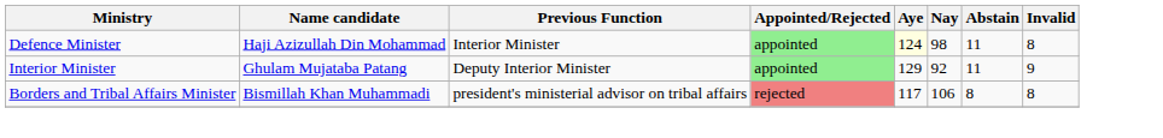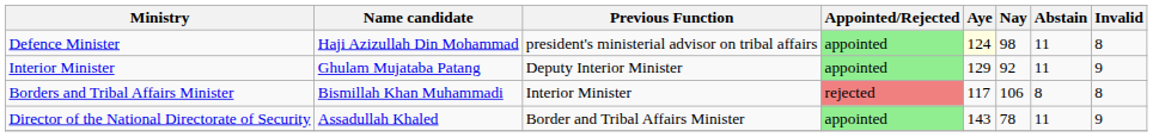 <table class="wikitable sortable">
 <tr>
 <th>Ministry</th>
 <th>Name candidate</th>
 <th>Previous Function</th>
 <th>Appointed/Rejected </th>
 <th>Aye</th>
 <th>Nay</th>
 <th>Abstain</th>
 <th>Invalid</th>
 </tr>
 <tr>
 <td><a href='#'>Defence Minister</a></td>
 <td><a href='#'>Haji Azizullah Din Mohammad</a></td>
-<td>Interior Minister</td>
+<td>president's ministerial advisor on tribal affairs</td>
 <td bgcolor=#90EE90>appointed</td>
 <td style="background: lightyellow;">124</td>
 <td>98</td>
 <td>11</td>
 <td>8</td>
 </tr>
 <tr>
 <td><a href='#'>Interior Minister</a></td>
 <td><a href='#'>Ghulam Mujataba Patang</a></td>
 <td>Deputy Interior Minister</td>
 <td bgcolor=#90EE90>appointed</td>
 <td>129</td>
 <td>92</td>
 <td>11</td>
 <td>9</td>
 </tr>
 <tr>
 <td><a href='#'>Borders and Tribal Affairs Minister</a></td>
 <td><a href='#'>Bismillah Khan Muhammadi</a></td>
-<td>president's ministerial advisor on tribal affairs</td>
+<td>Interior Minister</td>
 <td bgcolor=#F08080>rejected</td>
 <td>117</td>
 <td>106</td>
 <td>8</td>
 <td>8</td>
 </tr>
 <tr>
+<td><a href='#'>Director of the National Directorate of Security</a></td>
+<td><a href='#'>Assadullah Khaled</a></td>
+<td>Border and Tribal Affairs Minister</td>
+<td bgcolor=#90EE90>appointed</td>
+<td>143</td>
+<td>78</td>
+<td>11</td>
+<td>9</td>
+</tr>
+<tr>
 </tr>
 </table>
